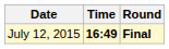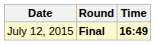 <table class="wikitable">
 <tr>
 <th>Date</th>
+<th>Round</th>
 <th>Time</th>
-<th>Round</th>
 </tr>
 <tr style=background:lemonchiffon>
 <td>July 12, 2015</td>
+<td><strong>Final</strong></td>
 <td><strong>16:49</strong></td>
-<td><strong>Final</strong></td>
 </tr>
 </table>
